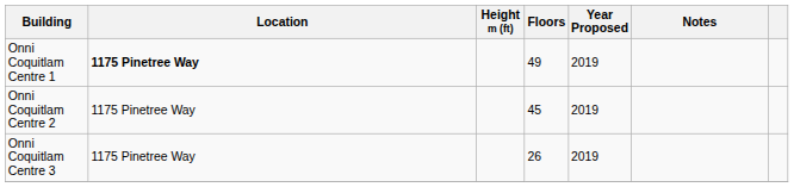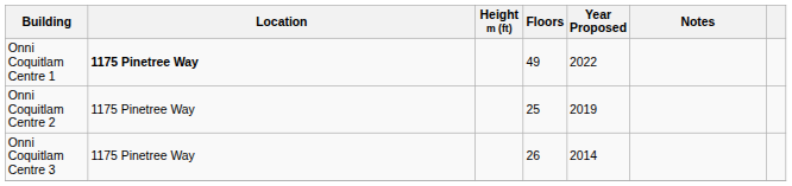 <table class="wikitable sortable" width="80%">
 <tr>
 <th width="100px">Building</th>
 <th>Location</th>
 <th width="55px">Height<br><small>m (ft)</small></th>
 <th width=1>Floors</th>
 <th width=1>Year Proposed</th>
 <th class="unsortable">Notes</th>
 <th class="unsortable"></th>
 </tr>
 <tr>
 <td>Onni Coquitlam Centre 1</td>
 <td><strong>1175 Pinetree Way</strong></td>
 <td></td>
 <td>49</td>
-<td>2019</td>
+<td>2022</td>
 <td></td>
 <td></td>
 </tr>
 <tr>
 <td>Onni Coquitlam Centre 2</td>
 <td>1175 Pinetree Way</td>
 <td></td>
-<td>45</td>
+<td>25</td>
 <td>2019</td>
 <td></td>
 <td></td>
 </tr>
 <tr>
 <td>Onni Coquitlam Centre 3</td>
 <td>1175 Pinetree Way</td>
 <td></td>
 <td>26</td>
-<td>2019</td>
+<td>2014</td>
 <td></td>
 <td></td>
 </tr>
 <tr>
 </tr>
 </table>
